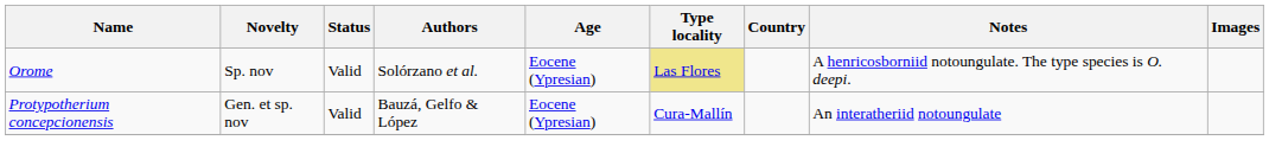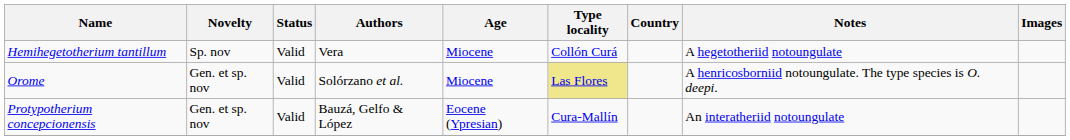 <table class="wikitable sortable" align="center" width="100%">
 <tr>
 <th>Name</th>
 <th>Novelty</th>
 <th>Status</th>
 <th>Authors</th>
 <th>Age</th>
 <th>Type locality</th>
 <th>Country</th>
 <th>Notes</th>
 <th>Images</th>
 </tr>
 <tr>
-<td><em><a href='#'>Orome</a></em></td>
+<td><em><a href='#'>Hemihegetotherium tantillum</a></em></td>
 <td>Sp. nov</td>
 <td>Valid</td>
+<td>Vera</td>
+<td><a href='#'>Miocene</a></td>
+<td><a href='#'>Collón Curá</a></td>
+<td></td>
+<td>A <a href='#'>hegetotheriid</a> <a href='#'>notoungulate</a></td>
+<td></td>
+</tr>
+<tr>
+<td><em><a href='#'>Orome</a></em></td>
+<td>Gen. et sp. nov</td>
+<td>Valid</td>
 <td>Solórzano <em>et al.</em></td>
-<td><a href='#'>Eocene</a> (<a href='#'>Ypresian</a>)</td>
+<td><a href='#'>Miocene</a></td>
 <td style="background: khaki;"><a href='#'>Las Flores</a></td>
 <td></td>
 <td>A <a href='#'>henricosborniid</a> notoungulate. The type species is <em>O. deepi</em>.</td>
 <td></td>
 </tr>
 <tr>
 <td><em><a href='#'>Protypotherium concepcionensis</a></em></td>
 <td>Gen. et sp. nov</td>
 <td>Valid</td>
 <td>Bauzá, Gelfo & López</td>
 <td><a href='#'>Eocene</a> (<a href='#'>Ypresian</a>)</td>
 <td><a href='#'>Cura-Mallín</a></td>
 <td></td>
 <td>An <a href='#'>interatheriid</a> <a href='#'>notoungulate</a></td>
 <td></td>
 </tr>
 <tr>
 </tr>
 </table>
